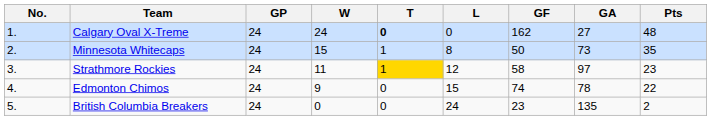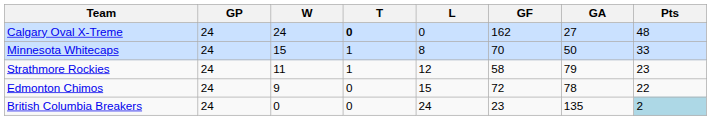 <table class="wikitable sortable">
 <tr>
-<th bgcolor="#DDDDFF" width="7.5%" title="Division rank">No.</th>
 <th bgcolor="#DDDDFF" width="20%" class="unsortable">Team</th>
 <th bgcolor="#DDDDFF" width="7.5%" title="Games played" class="unsortable">GP</th>
 <th bgcolor="#DDDDFF" width="7.5%" title="Wins">W</th>
 <th bgcolor="#DDDDFF" width="7.5%" title="Losses">T</th>
 <th bgcolor="#DDDDFF" width="7.5%" title="Ties">L</th>
 <th bgcolor="#DDDDFF" width="7.5%" title="Goals For">GF</th>
 <th bgcolor="#DDDDFF" width="7.5%" title="Goals Against ">GA</th>
 <th bgcolor="#DDDDFF" width="7.5%" title="Points">Pts</th>
 </tr>
 <tr style="background:#CAE1FF">
-<td>1.</td>
 <td style="text-align:left;"><a href='#'>Calgary Oval X-Treme</a></td>
 <td>24</td>
 <td>24</td>
 <td><strong>0</strong></td>
 <td>0</td>
 <td>162</td>
 <td>27</td>
 <td>48</td>
 </tr>
 <tr style="background:#CAE1FF">
-<td>2.</td>
 <td style="text-align:left;"><a href='#'>Minnesota Whitecaps</a></td>
 <td>24</td>
 <td>15</td>
 <td>1</td>
 <td>8</td>
+<td>70</td>
 <td>50</td>
-<td>73</td>
-<td>35</td>
+<td>33</td>
 </tr>
 <tr>
-<td>3.</td>
 <td style="text-align:left;"><a href='#'>Strathmore Rockies</a></td>
 <td>24</td>
 <td>11</td>
-<td style="background: gold;">1</td>
+<td>1</td>
 <td>12</td>
 <td>58</td>
-<td>97</td>
+<td>79</td>
 <td>23</td>
 </tr>
 <tr>
-<td>4.</td>
 <td style="text-align:left;"><a href='#'>Edmonton Chimos</a></td>
 <td>24</td>
 <td>9</td>
 <td>0</td>
 <td>15</td>
-<td>74</td>
+<td>72</td>
 <td>78</td>
 <td>22</td>
 </tr>
 <tr>
-<td>5.</td>
 <td style="text-align:left;"><a href='#'>British Columbia Breakers</a></td>
 <td>24</td>
 <td>0</td>
 <td>0</td>
 <td>24</td>
 <td>23</td>
 <td>135</td>
-<td>2</td>
+<td style="background: lightblue;">2</td>
 </tr>
 </table>
